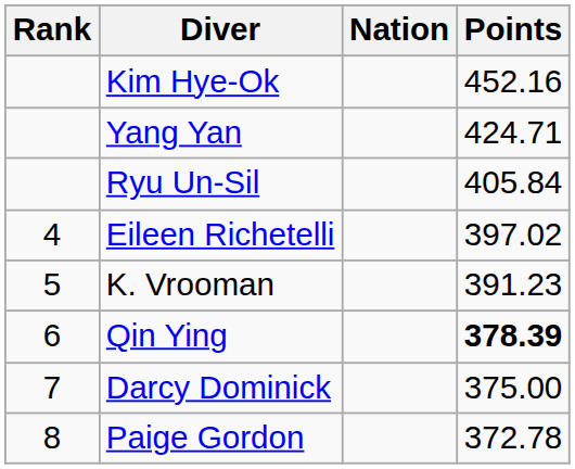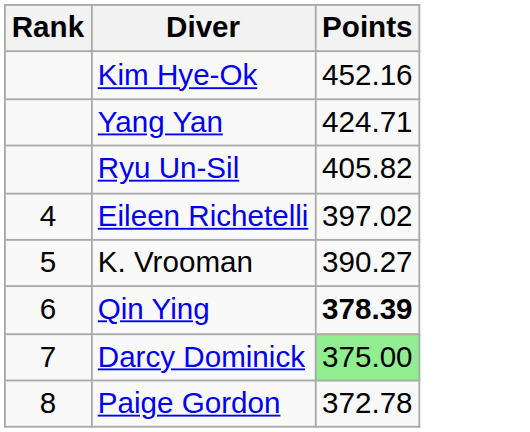 <table class="wikitable sortable" style="text-align:center">
 <tr>
 <th>Rank</th>
 <th>Diver</th>
-<th>Nation</th>
 <th>Points</th>
 </tr>
 <tr>
 <td></td>
 <td align=left><a href='#'>Kim Hye-Ok</a></td>
-<td align=left></td>
 <td>452.16</td>
 </tr>
 <tr>
 <td></td>
 <td align=left><a href='#'>Yang Yan</a></td>
-<td align=left></td>
 <td>424.71</td>
 </tr>
 <tr>
 <td></td>
 <td align=left><a href='#'>Ryu Un-Sil</a></td>
-<td align=left></td>
-<td>405.84</td>
+<td>405.82</td>
 </tr>
 <tr>
 <td>4</td>
 <td align=left><a href='#'>Eileen Richetelli</a></td>
-<td align=left></td>
 <td>397.02</td>
 </tr>
 <tr>
 <td>5</td>
 <td align=left>K. Vrooman</td>
-<td align=left></td>
-<td>391.23</td>
+<td>390.27</td>
 </tr>
 <tr>
 <td>6</td>
 <td align=left><a href='#'>Qin Ying</a></td>
-<td align=left></td>
 <td><strong>378.39</strong></td>
 </tr>
 <tr>
 <td>7</td>
 <td align=left><a href='#'>Darcy Dominick</a></td>
-<td align=left></td>
-<td>375.00</td>
+<td style="background: lightgreen;">375.00</td>
 </tr>
 <tr>
 <td>8</td>
 <td align=left><a href='#'>Paige Gordon</a></td>
-<td align=left></td>
 <td>372.78</td>
 </tr>
 </table>
